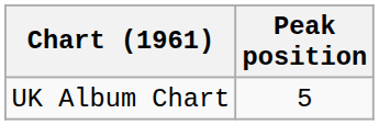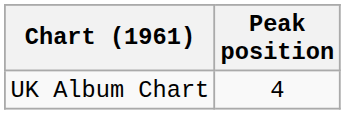 <table class="wikitable" align=center>
 <tr>
 <th>Chart (1961)</th>
 <th>Peak<br>position</th>
 </tr>
 <tr>
 <td>UK Album Chart</td>
-<td align=center>5</td>
+<td align=center>4</td>
 </tr>
 </table>
